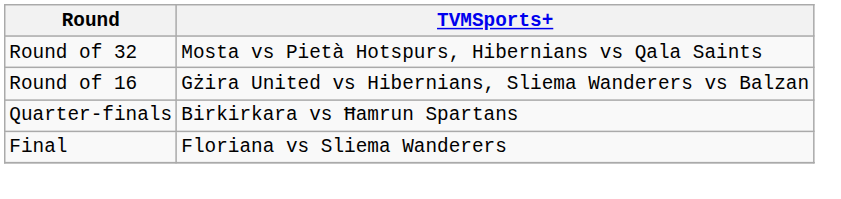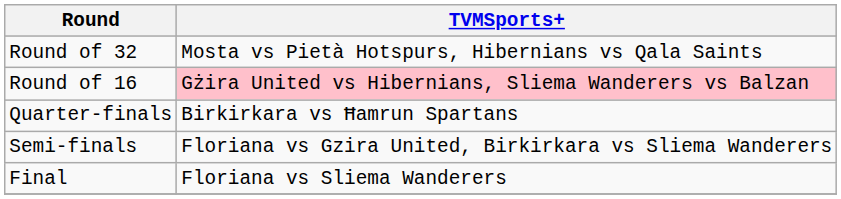 <table class="wikitable">
 <tr>
 <th>Round</th>
 <th><a href='#'>TVMSports+</a></th>
 </tr>
 <tr>
 <td>Round of 32</td>
 <td>Mosta vs Pietà Hotspurs, Hibernians vs Qala Saints</td>
 </tr>
 <tr>
 <td>Round of 16</td>
-<td>Gżira United vs Hibernians, Sliema Wanderers vs Balzan</td>
+<td style="background: pink;">Gżira United vs Hibernians, Sliema Wanderers vs Balzan</td>
 </tr>
 <tr>
 <td>Quarter-finals</td>
 <td>Birkirkara vs Ħamrun Spartans</td>
+</tr>
+<tr>
+<td>Semi-finals</td>
+<td>Floriana vs Gzira United, Birkirkara vs Sliema Wanderers</td>
 </tr>
 <tr>
 <td>Final</td>
 <td>Floriana vs Sliema Wanderers</td>
 </tr>
 <tr>
 </tr>
 </table>
